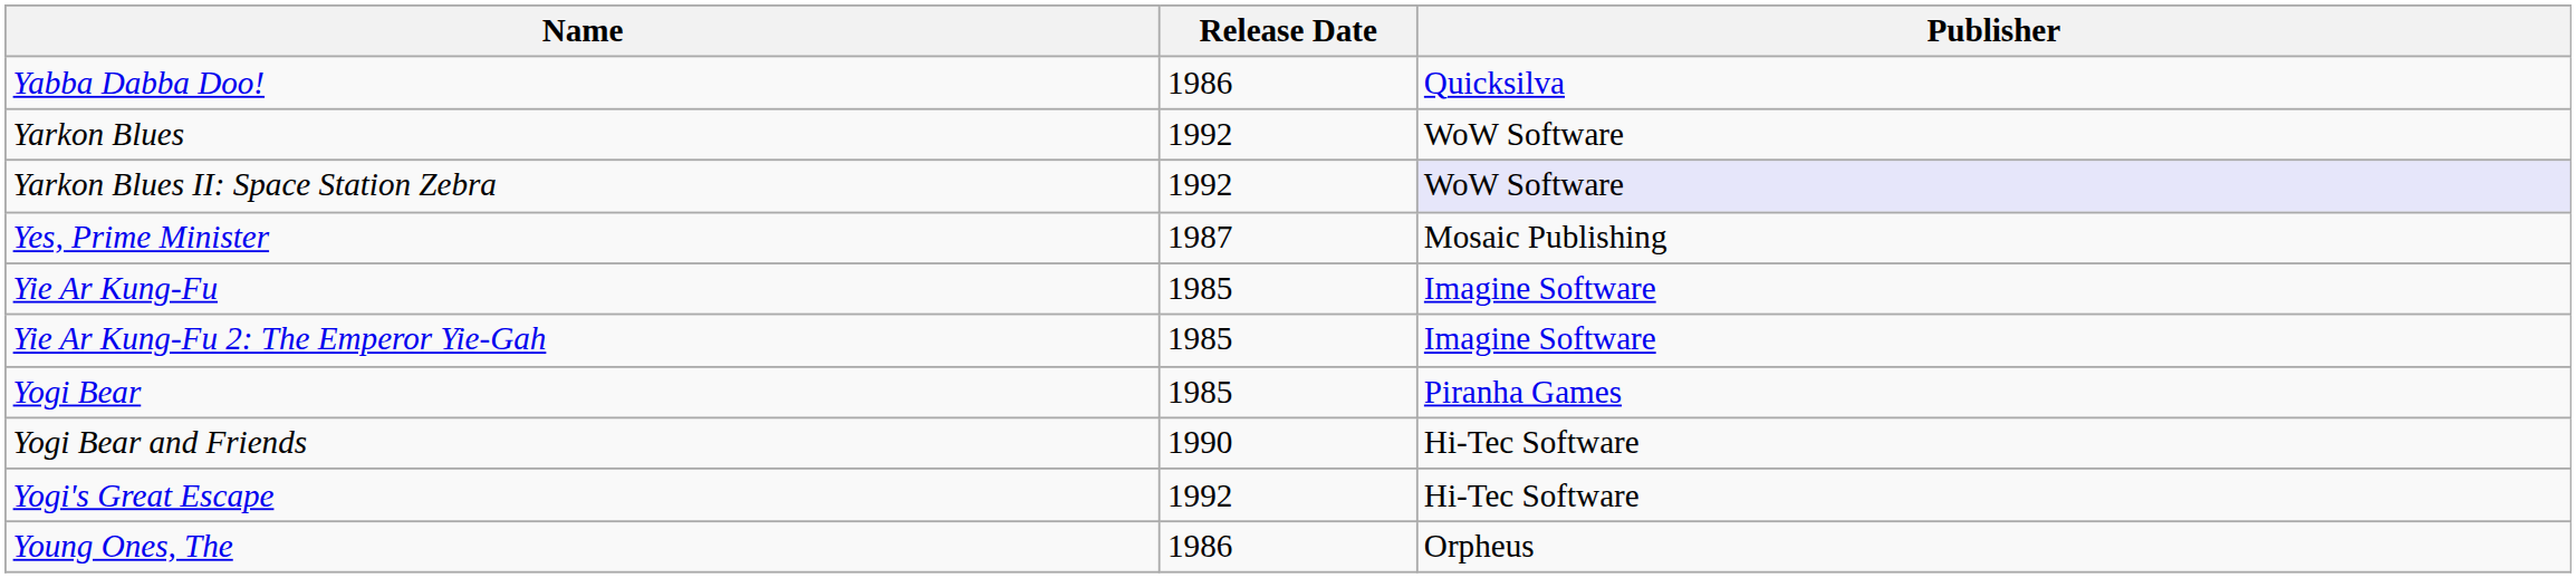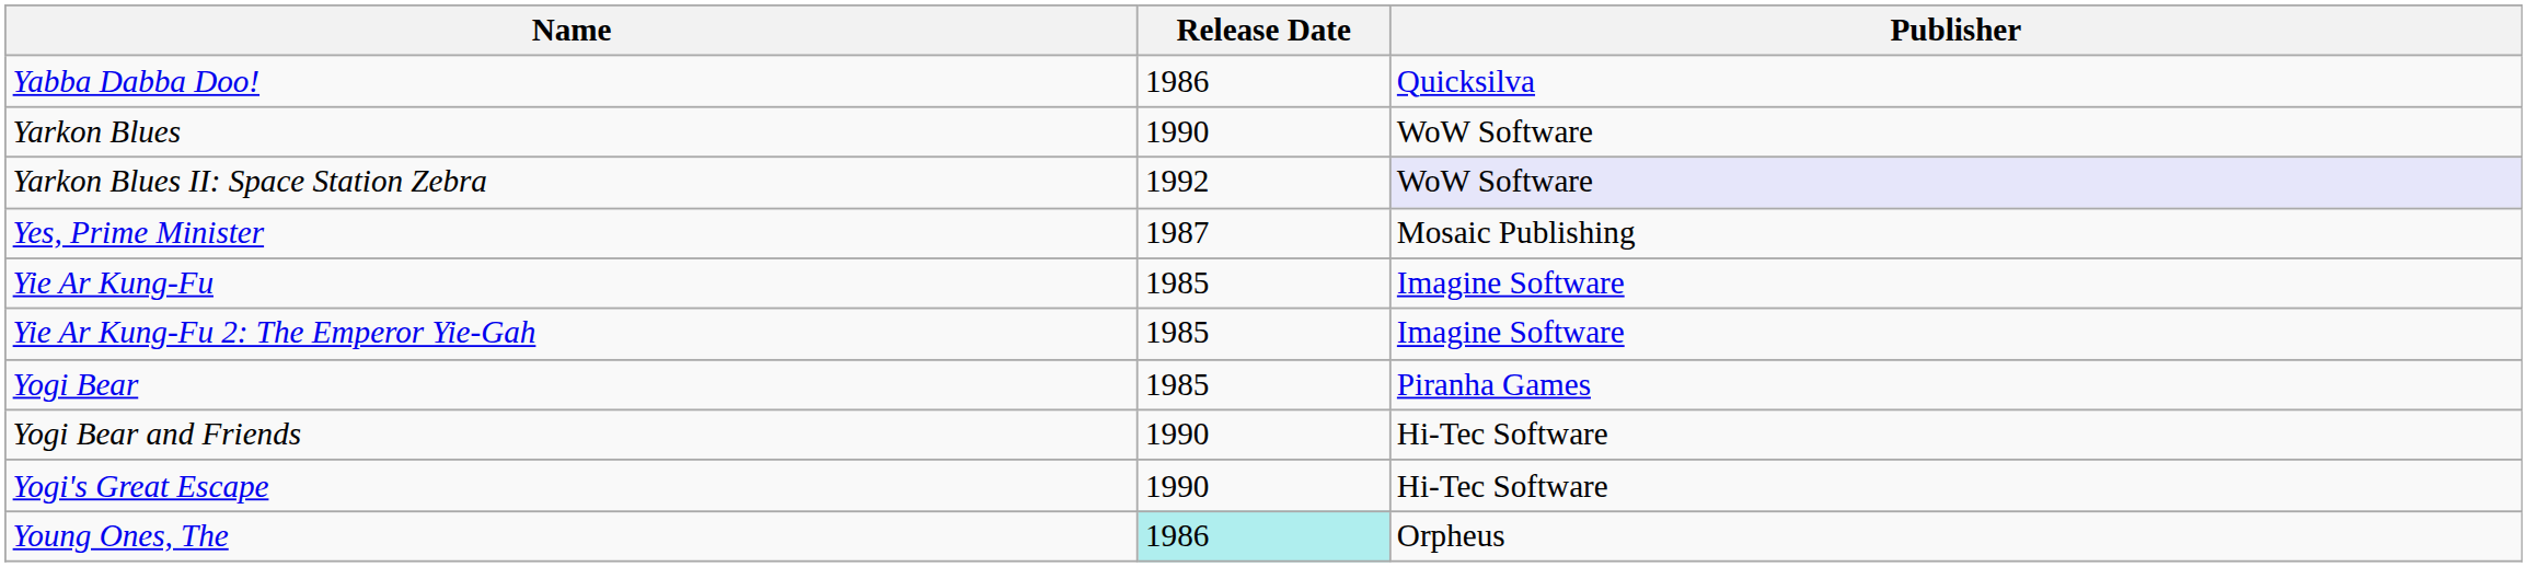 <table class="wikitable sortable" style="width:100%;">
 <tr>
 <th style="width:45%;">Name</th>
 <th style="width:10%;">Release Date</th>
 <th style="width:45%;">Publisher</th>
 </tr>
 <tr>
 <td><em><a href='#'>Yabba Dabba Doo!</a></em></td>
 <td>1986</td>
 <td><a href='#'>Quicksilva</a></td>
 </tr>
 <tr>
 <td><em>Yarkon Blues</em></td>
-<td>1992</td>
+<td>1990</td>
 <td>WoW Software</td>
 </tr>
 <tr>
 <td><em>Yarkon Blues II: Space Station Zebra</em></td>
 <td>1992</td>
 <td style="background: lavender;">WoW Software</td>
 </tr>
 <tr>
 <td><em><a href='#'>Yes, Prime Minister</a></em></td>
 <td>1987</td>
 <td>Mosaic Publishing</td>
 </tr>
 <tr>
 <td><em><a href='#'>Yie Ar Kung-Fu</a></em></td>
 <td>1985</td>
 <td><a href='#'>Imagine Software</a></td>
 </tr>
 <tr>
 <td><em><a href='#'>Yie Ar Kung-Fu 2: The Emperor Yie-Gah</a></em></td>
 <td>1985</td>
 <td><a href='#'>Imagine Software</a></td>
 </tr>
 <tr>
 <td><em><a href='#'>Yogi Bear</a></em></td>
 <td>1985</td>
 <td><a href='#'>Piranha Games</a></td>
 </tr>
 <tr>
 <td><em>Yogi Bear and Friends</em></td>
 <td>1990</td>
 <td>Hi-Tec Software</td>
 </tr>
 <tr>
 <td><em><a href='#'>Yogi's Great Escape</a></em></td>
-<td>1992</td>
+<td>1990</td>
 <td>Hi-Tec Software</td>
 </tr>
 <tr>
 <td><em><a href='#'>Young Ones, The</a></em></td>
-<td>1986</td>
+<td style="background: paleturquoise;">1986</td>
 <td>Orpheus</td>
 </tr>
 </table>
